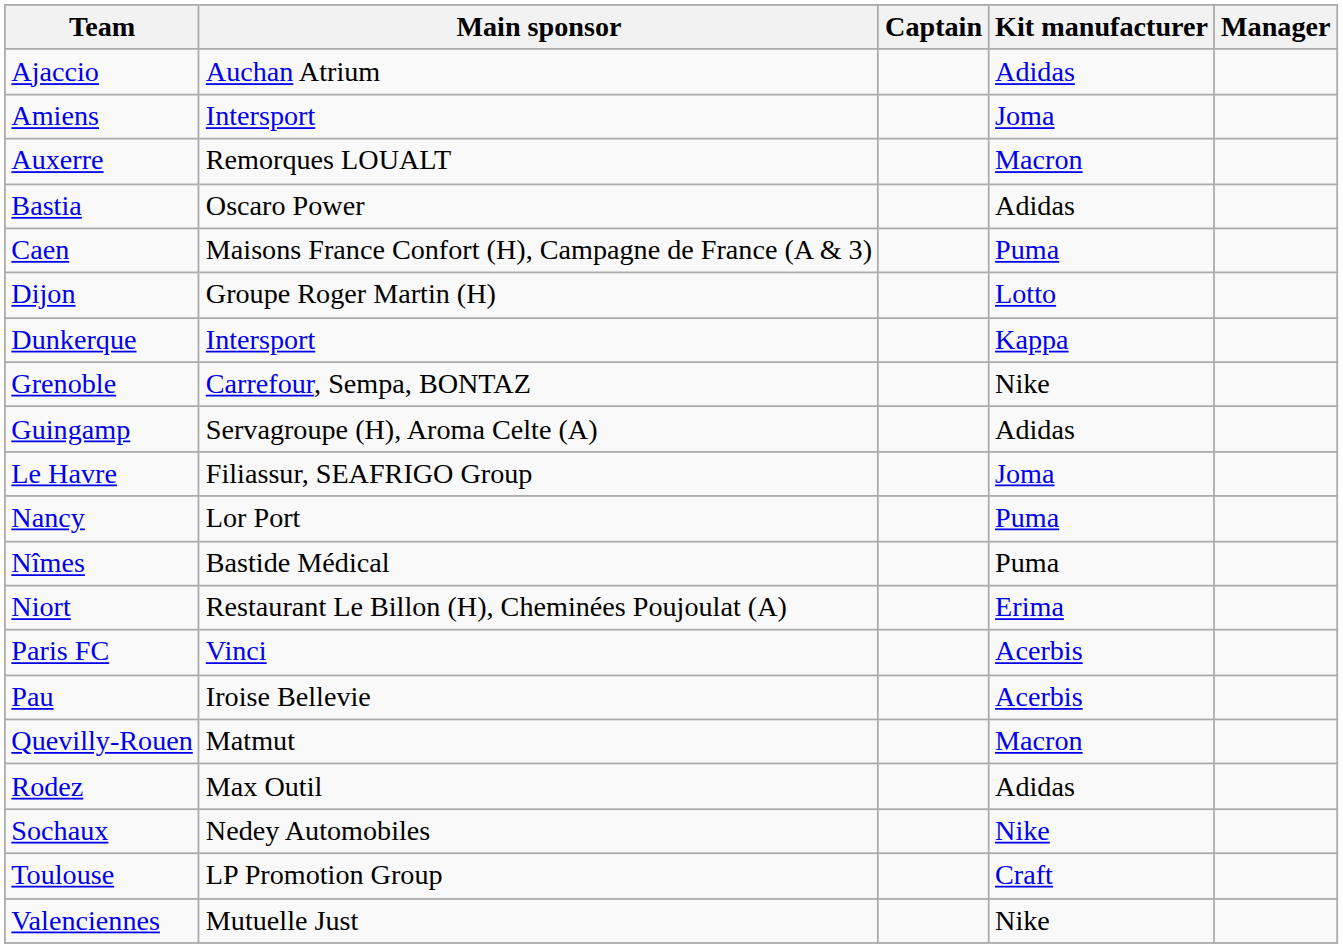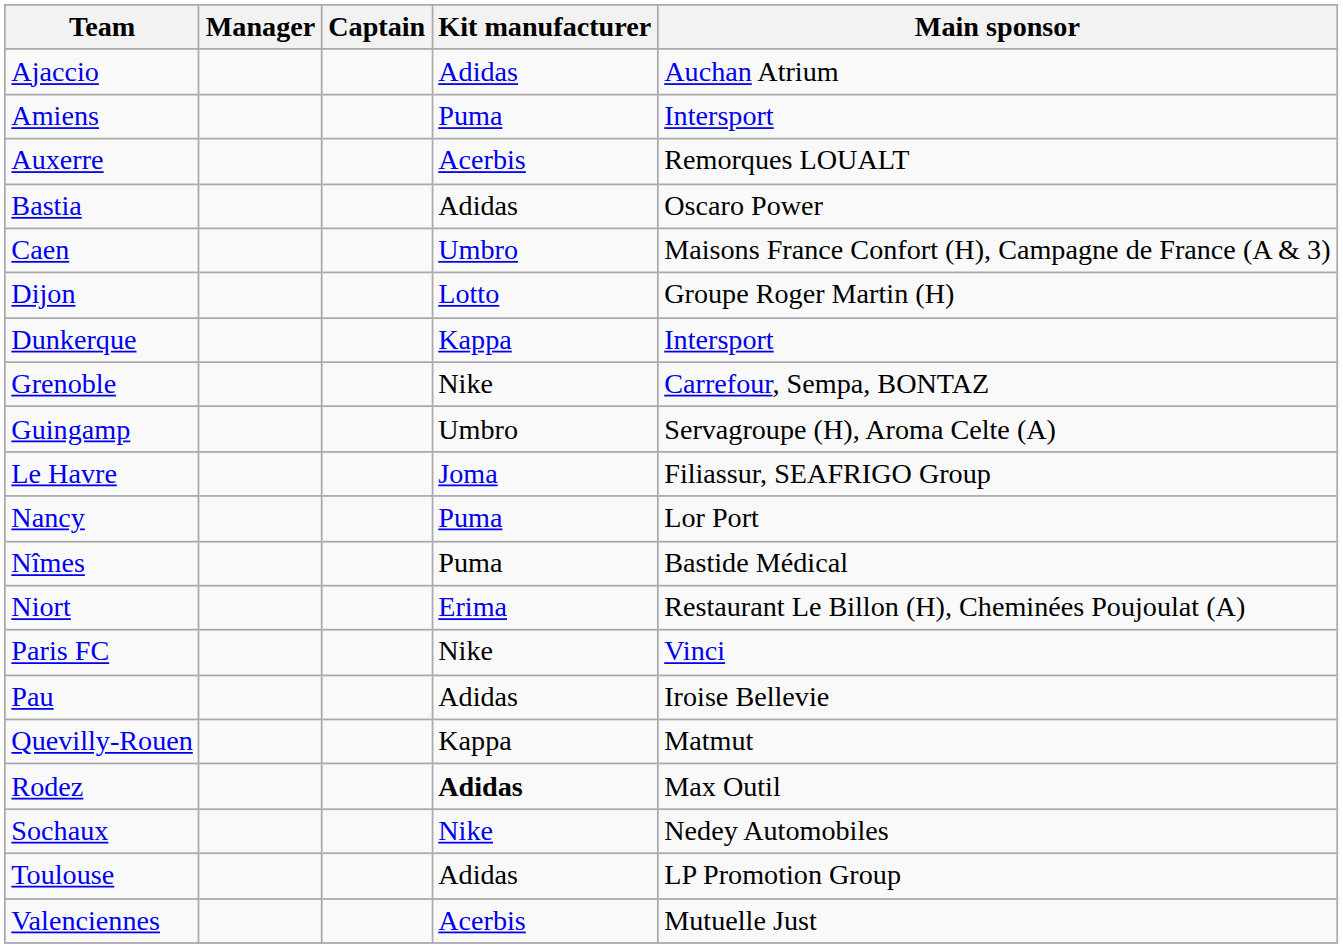 <table class="wikitable sortable" style="text-align: left;">
 <tr>
 <th>Team</th>
-<th>Main sponsor</th>
+<th>Manager</th>
 <th>Captain</th>
 <th>Kit manufacturer</th>
-<th>Manager</th>
+<th>Main sponsor</th>
 </tr>
 <tr>
 <td><a href='#'>Ajaccio</a></td>
-<td><a href='#'>Auchan</a> Atrium</td>
+<td> </td>
 <td> </td>
 <td><a href='#'>Adidas</a></td>
-<td> </td>
+<td><a href='#'>Auchan</a> Atrium</td>
 </tr>
 <tr>
 <td><a href='#'>Amiens</a></td>
+<td> </td>
+<td> </td>
+<td><a href='#'>Puma</a></td>
 <td><a href='#'>Intersport</a></td>
-<td> </td>
-<td><a href='#'>Joma</a></td>
-<td> </td>
 </tr>
 <tr>
 <td><a href='#'>Auxerre</a></td>
+<td> </td>
+<td> </td>
+<td><a href='#'>Acerbis</a></td>
 <td>Remorques LOUALT</td>
-<td> </td>
-<td><a href='#'>Macron</a></td>
-<td> </td>
 </tr>
 <tr>
 <td><a href='#'>Bastia</a></td>
-<td>Oscaro Power</td>
+<td> </td>
 <td> </td>
 <td>Adidas</td>
-<td> </td>
+<td>Oscaro Power</td>
 </tr>
 <tr>
 <td><a href='#'>Caen</a></td>
+<td> </td>
+<td> </td>
+<td><a href='#'>Umbro</a></td>
 <td>Maisons France Confort (H), Campagne de France (A & 3)</td>
-<td> </td>
-<td><a href='#'>Puma</a></td>
-<td> </td>
 </tr>
 <tr>
 <td><a href='#'>Dijon</a></td>
-<td>Groupe Roger Martin (H)</td>
+<td> </td>
 <td> </td>
 <td><a href='#'>Lotto</a></td>
-<td> </td>
+<td>Groupe Roger Martin (H)</td>
 </tr>
 <tr>
 <td><a href='#'>Dunkerque</a></td>
-<td><a href='#'>Intersport</a></td>
+<td> </td>
 <td> </td>
 <td><a href='#'>Kappa</a></td>
-<td> </td>
+<td><a href='#'>Intersport</a></td>
 </tr>
 <tr>
 <td><a href='#'>Grenoble</a></td>
-<td><a href='#'>Carrefour</a>, Sempa, BONTAZ</td>
+<td> </td>
 <td> </td>
 <td>Nike</td>
-<td> </td>
+<td><a href='#'>Carrefour</a>, Sempa, BONTAZ</td>
 </tr>
 <tr>
 <td><a href='#'>Guingamp</a></td>
+<td> </td>
+<td> </td>
+<td>Umbro</td>
 <td>Servagroupe (H), Aroma Celte (A)</td>
-<td> </td>
-<td>Adidas</td>
-<td> </td>
 </tr>
 <tr>
 <td><a href='#'>Le Havre</a></td>
-<td>Filiassur, SEAFRIGO Group</td>
+<td> </td>
 <td> </td>
 <td><a href='#'>Joma</a></td>
-<td> </td>
+<td>Filiassur, SEAFRIGO Group</td>
 </tr>
 <tr>
 <td><a href='#'>Nancy</a></td>
-<td>Lor Port</td>
+<td> </td>
 <td> </td>
 <td><a href='#'>Puma</a></td>
-<td> </td>
+<td>Lor Port</td>
 </tr>
 <tr>
 <td><a href='#'>Nîmes</a></td>
-<td>Bastide Médical</td>
+<td> </td>
 <td> </td>
 <td>Puma</td>
-<td> </td>
+<td>Bastide Médical</td>
 </tr>
 <tr>
 <td><a href='#'>Niort</a></td>
-<td>Restaurant Le Billon (H), Cheminées Poujoulat (A)</td>
+<td> </td>
 <td> </td>
 <td><a href='#'>Erima</a></td>
-<td> </td>
+<td>Restaurant Le Billon (H), Cheminées Poujoulat (A)</td>
 </tr>
 <tr>
 <td><a href='#'>Paris FC</a></td>
+<td> </td>
+<td> </td>
+<td>Nike</td>
 <td><a href='#'>Vinci</a></td>
-<td> </td>
-<td><a href='#'>Acerbis</a></td>
-<td> </td>
 </tr>
 <tr>
 <td><a href='#'>Pau</a></td>
+<td> </td>
+<td> </td>
+<td>Adidas</td>
 <td>Iroise Bellevie</td>
-<td> </td>
-<td><a href='#'>Acerbis</a></td>
-<td> </td>
 </tr>
 <tr>
 <td><a href='#'>Quevilly-Rouen</a></td>
+<td> </td>
+<td> </td>
+<td>Kappa</td>
 <td>Matmut</td>
-<td> </td>
-<td><a href='#'>Macron</a></td>
-<td> </td>
 </tr>
 <tr>
 <td><a href='#'>Rodez</a></td>
+<td> </td>
+<td> </td>
+<td><strong>Adidas</strong></td>
 <td>Max Outil</td>
-<td> </td>
-<td>Adidas</td>
-<td> </td>
 </tr>
 <tr>
 <td><a href='#'>Sochaux</a></td>
-<td>Nedey Automobiles</td>
+<td> </td>
 <td> </td>
 <td><a href='#'>Nike</a></td>
-<td> </td>
+<td>Nedey Automobiles</td>
 </tr>
 <tr>
 <td><a href='#'>Toulouse</a></td>
+<td> </td>
+<td> </td>
+<td>Adidas</td>
 <td>LP Promotion Group</td>
-<td> </td>
-<td><a href='#'>Craft</a></td>
-<td> </td>
 </tr>
 <tr>
 <td><a href='#'>Valenciennes</a></td>
+<td> </td>
+<td> </td>
+<td><a href='#'>Acerbis</a></td>
 <td>Mutuelle Just</td>
-<td> </td>
-<td>Nike</td>
-<td> </td>
 </tr>
 </table>
